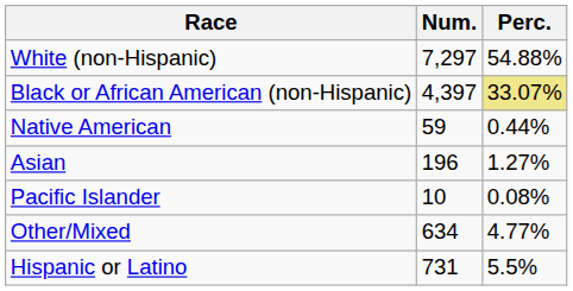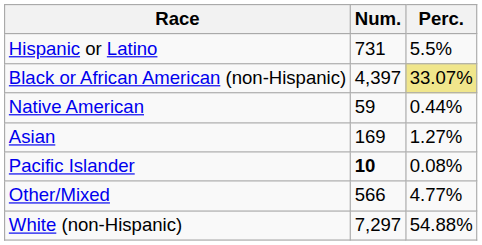 <table class="wikitable">
 <tr>
 <th>Race</th>
 <th>Num.</th>
 <th>Perc.</th>
 </tr>
 <tr>
-<td><a href='#'>White</a> (non-Hispanic)</td>
-<td>7,297</td>
-<td>54.88%</td>
+<td><a href='#'>Hispanic</a> or <a href='#'>Latino</a></td>
+<td>731</td>
+<td>5.5%</td>
 </tr>
 <tr>
 <td><a href='#'>Black or African American</a> (non-Hispanic)</td>
 <td>4,397</td>
 <td style="background: khaki;">33.07%</td>
 </tr>
 <tr>
 <td><a href='#'>Native American</a></td>
 <td>59</td>
 <td>0.44%</td>
 </tr>
 <tr>
 <td><a href='#'>Asian</a></td>
-<td>196</td>
+<td>169</td>
 <td>1.27%</td>
 </tr>
 <tr>
 <td><a href='#'>Pacific Islander</a></td>
-<td>10</td>
+<td><strong>10</strong></td>
 <td>0.08%</td>
 </tr>
 <tr>
 <td><a href='#'>Other/Mixed</a></td>
-<td>634</td>
+<td>566</td>
 <td>4.77%</td>
 </tr>
 <tr>
-<td><a href='#'>Hispanic</a> or <a href='#'>Latino</a></td>
-<td>731</td>
-<td>5.5%</td>
+<td><a href='#'>White</a> (non-Hispanic)</td>
+<td>7,297</td>
+<td>54.88%</td>
 </tr>
 </table>
